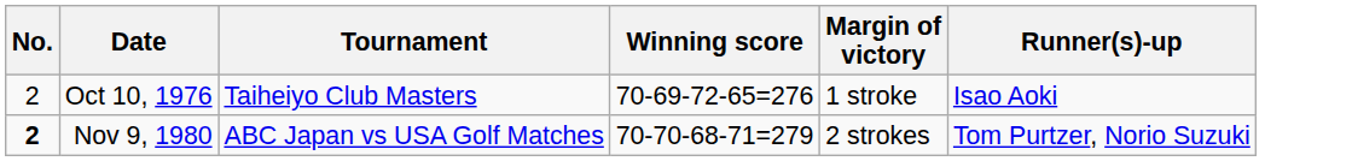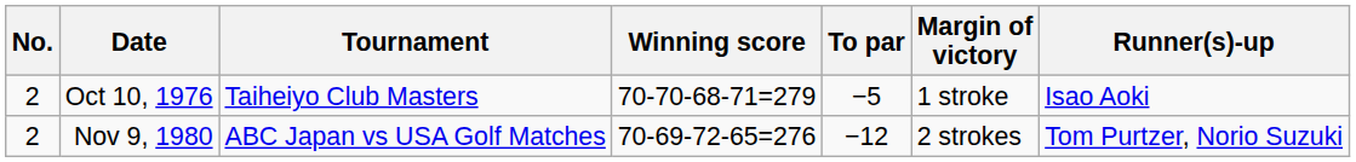 <table class="wikitable" style="font-size:95%;">
 <tr>
 <th>No.</th>
 <th>Date</th>
 <th>Tournament</th>
 <th>Winning score</th>
+<th>To par</th>
 <th>Margin of<br>victory</th>
 <th>Runner(s)-up</th>
 </tr>
 <tr>
 <td align=center>2</td>
 <td align=right>Oct 10, <a href='#'>1976</a></td>
 <td><a href='#'>Taiheiyo Club Masters</a></td>
-<td align=right>70-69-72-65=276</td>
+<td align=right>70-70-68-71=279</td>
+<td align=center>−5</td>
 <td>1 stroke</td>
 <td> <a href='#'>Isao Aoki</a></td>
 </tr>
 <tr>
-<td align=center><strong>2</strong></td>
+<td align=center>2</td>
 <td align=right>Nov 9, <a href='#'>1980</a></td>
 <td><a href='#'>ABC Japan vs USA Golf Matches</a></td>
-<td align=right>70-70-68-71=279</td>
+<td align=right>70-69-72-65=276</td>
+<td align=center>−12</td>
 <td>2 strokes</td>
 <td> <a href='#'>Tom Purtzer</a>,  <a href='#'>Norio Suzuki</a></td>
 </tr>
 </table>
